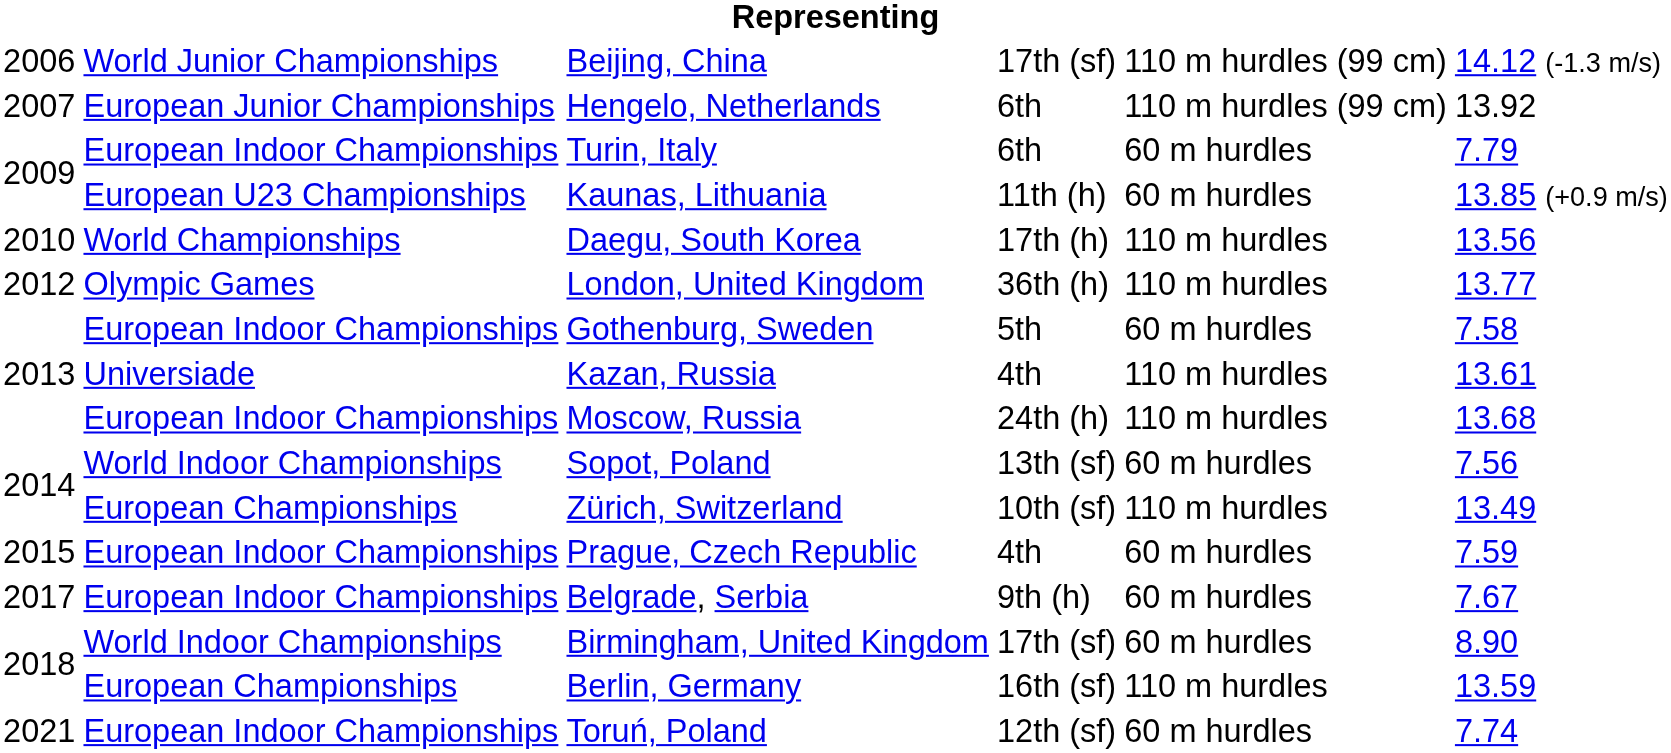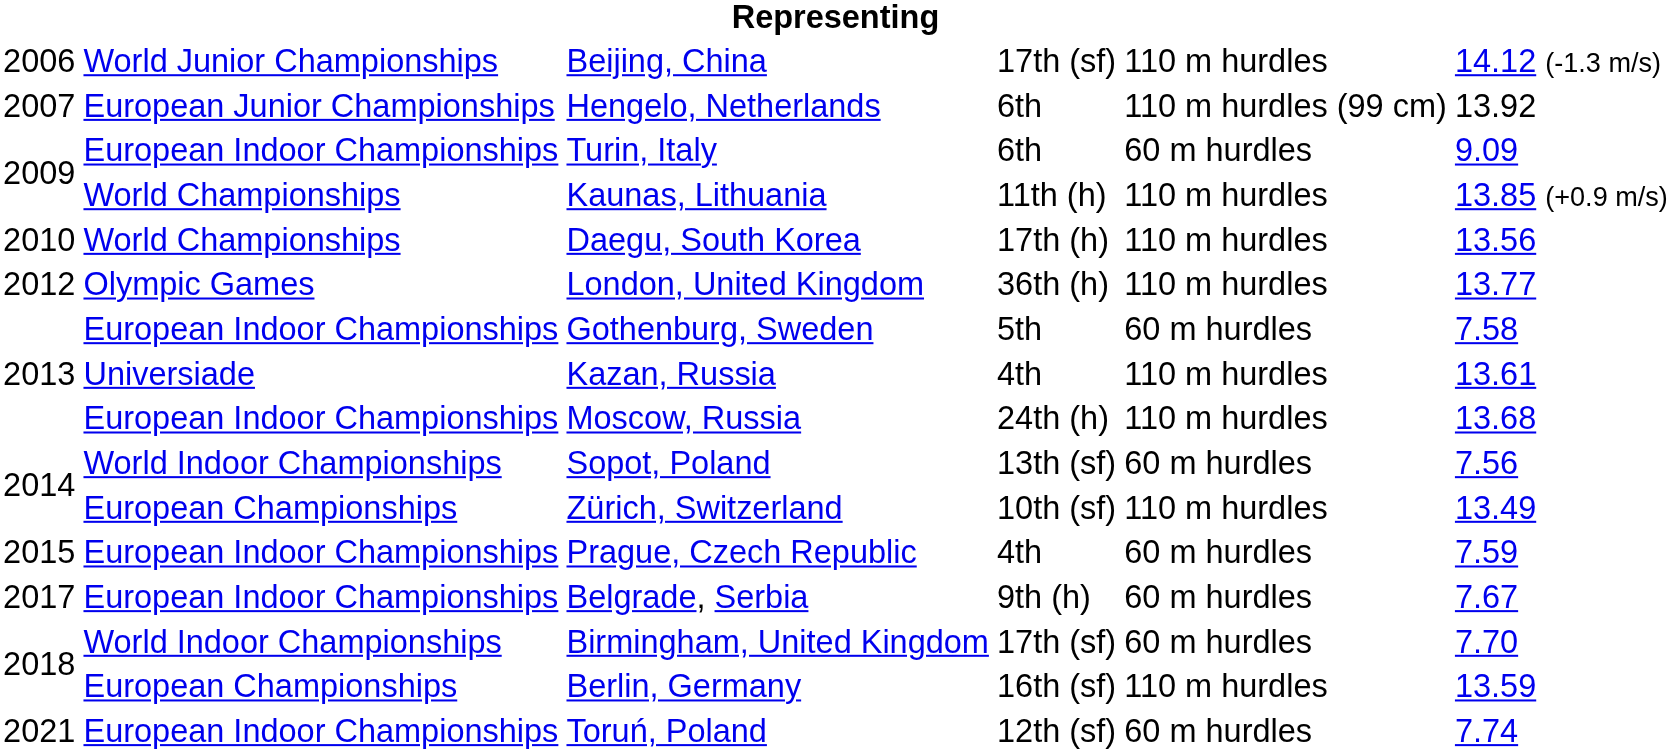 <table>
 <tr>
 <th colspan="6">Representing </th>
 </tr>
 <tr>
 <td>2006</td>
 <td><a href='#'>World Junior Championships</a></td>
 <td><a href='#'>Beijing, China</a></td>
 <td>17th (sf)</td>
-<td>110 m hurdles (99 cm)</td>
+<td>110 m hurdles</td>
 <td><a href='#'>14.12</a> <small>(-1.3 m/s)</small></td>
 </tr>
 <tr>
 <td>2007</td>
 <td><a href='#'>European Junior Championships</a></td>
 <td><a href='#'>Hengelo, Netherlands</a></td>
 <td>6th</td>
 <td>110 m hurdles (99 cm)</td>
 <td>13.92</td>
 </tr>
 <tr>
 <td rowspan=2>2009</td>
 <td><a href='#'>European Indoor Championships</a></td>
 <td><a href='#'>Turin, Italy</a></td>
 <td>6th</td>
 <td>60 m hurdles</td>
-<td><a href='#'>7.79</a></td>
+<td><a href='#'>9.09</a></td>
 </tr>
 <tr>
-<td><a href='#'>European U23 Championships</a></td>
+<td><a href='#'>World Championships</a></td>
 <td><a href='#'>Kaunas, Lithuania</a></td>
 <td>11th (h)</td>
-<td>60 m hurdles</td>
+<td>110 m hurdles</td>
 <td><a href='#'>13.85</a> <small>(+0.9 m/s)</small></td>
 </tr>
 <tr>
 <td>2010</td>
 <td><a href='#'>World Championships</a></td>
 <td><a href='#'>Daegu, South Korea</a></td>
 <td>17th (h)</td>
 <td>110 m hurdles</td>
 <td><a href='#'>13.56</a></td>
 </tr>
 <tr>
 <td>2012</td>
 <td><a href='#'>Olympic Games</a></td>
 <td><a href='#'>London, United Kingdom</a></td>
 <td>36th (h)</td>
 <td>110 m hurdles</td>
 <td><a href='#'>13.77</a></td>
 </tr>
 <tr>
 <td rowspan=3>2013</td>
 <td><a href='#'>European Indoor Championships</a></td>
 <td><a href='#'>Gothenburg, Sweden</a></td>
 <td>5th</td>
 <td>60 m hurdles</td>
 <td><a href='#'>7.58</a></td>
 </tr>
 <tr>
 <td><a href='#'>Universiade</a></td>
 <td><a href='#'>Kazan, Russia</a></td>
 <td>4th</td>
 <td>110 m hurdles</td>
 <td><a href='#'>13.61</a></td>
 </tr>
 <tr>
 <td><a href='#'>European Indoor Championships</a></td>
 <td><a href='#'>Moscow, Russia</a></td>
 <td>24th (h)</td>
 <td>110 m hurdles</td>
 <td><a href='#'>13.68</a></td>
 </tr>
 <tr>
 <td rowspan=2>2014</td>
 <td><a href='#'>World Indoor Championships</a></td>
 <td><a href='#'>Sopot, Poland</a></td>
 <td>13th (sf)</td>
 <td>60 m hurdles</td>
 <td><a href='#'>7.56</a></td>
 </tr>
 <tr>
 <td><a href='#'>European Championships</a></td>
 <td><a href='#'>Zürich, Switzerland</a></td>
 <td>10th (sf)</td>
 <td>110 m hurdles</td>
 <td><a href='#'>13.49</a></td>
 </tr>
 <tr>
 <td>2015</td>
 <td><a href='#'>European Indoor Championships</a></td>
 <td><a href='#'>Prague, Czech Republic</a></td>
 <td>4th</td>
 <td>60 m hurdles</td>
 <td><a href='#'>7.59</a></td>
 </tr>
 <tr>
 <td>2017</td>
 <td><a href='#'>European Indoor Championships</a></td>
 <td><a href='#'>Belgrade</a>, <a href='#'>Serbia</a></td>
 <td>9th (h)</td>
 <td>60 m hurdles</td>
 <td><a href='#'>7.67</a></td>
 </tr>
 <tr>
 <td rowspan=2>2018</td>
 <td><a href='#'>World Indoor Championships</a></td>
 <td><a href='#'>Birmingham, United Kingdom</a></td>
 <td>17th (sf)</td>
 <td>60 m hurdles</td>
-<td><a href='#'>8.90</a></td>
+<td><a href='#'>7.70</a></td>
 </tr>
 <tr>
 <td><a href='#'>European Championships</a></td>
 <td><a href='#'>Berlin, Germany</a></td>
 <td>16th (sf)</td>
 <td>110 m hurdles</td>
 <td><a href='#'>13.59</a></td>
 </tr>
 <tr>
 <td>2021</td>
 <td><a href='#'>European Indoor Championships</a></td>
 <td><a href='#'>Toruń, Poland</a></td>
 <td>12th (sf)</td>
 <td>60 m hurdles</td>
 <td><a href='#'>7.74</a></td>
 </tr>
 </table>
